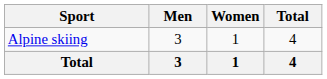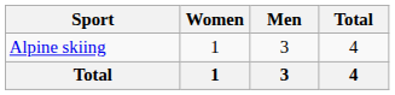 <table class="wikitable sortable" style=text-align:center;>
 <tr>
 <th width=150>Sport</th>
+<th width=55>Women</th>
 <th width=55>Men</th>
-<th width=55>Women</th>
 <th width=55>Total</th>
 </tr>
 <tr>
 <td align=left><a href='#'>Alpine skiing</a></td>
+<td>1</td>
 <td>3</td>
-<td>1</td>
 <td>4</td>
 </tr>
 <tr>
 <th>Total</th>
+<th>1</th>
 <th>3</th>
-<th>1</th>
 <th>4</th>
 </tr>
 </table>
